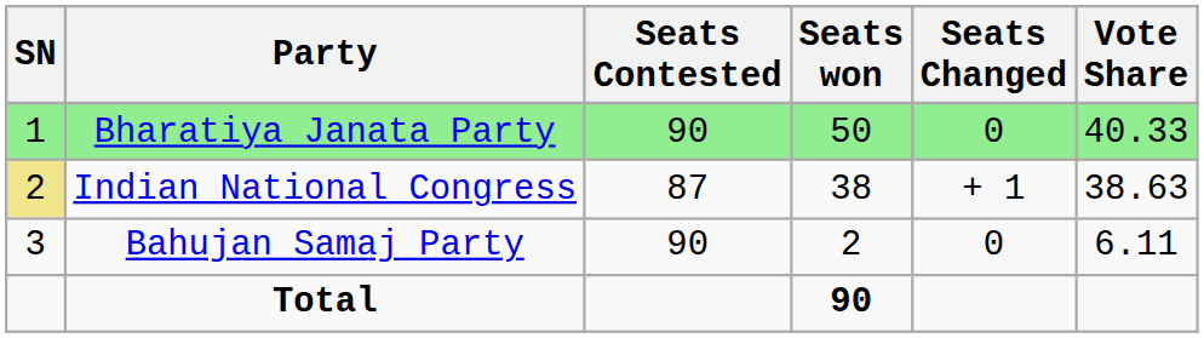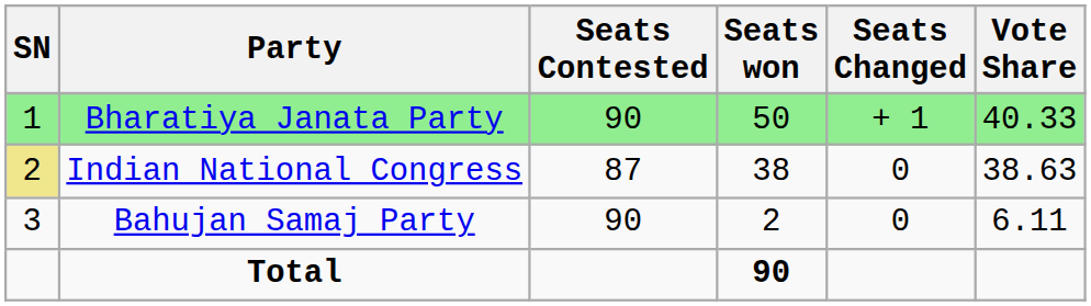 <table class="wikitable sortable" style="text-align:center;">
 <tr bgcolor="#cccccc">
 <th>SN</th>
 <th>Party</th>
 <th>Seats<br>Contested</th>
 <th>Seats<br>won</th>
 <th>Seats<br> Changed</th>
 <th>Vote<br>Share</th>
 </tr>
 <tr>
 </tr>
 <tr style="background: #90EE90;">
 <td>1</td>
 <td><a href='#'>Bharatiya Janata Party</a></td>
 <td>90</td>
 <td>50</td>
-<td>0</td>
+<td>+ 1</td>
 <td>40.33</td>
 </tr>
 <tr>
 <td style="background: khaki;">2</td>
 <td><a href='#'>Indian National Congress</a></td>
 <td>87</td>
 <td>38</td>
-<td>+ 1</td>
+<td>0</td>
 <td>38.63</td>
 </tr>
 <tr>
 <td>3</td>
 <td><a href='#'>Bahujan Samaj Party</a></td>
 <td>90</td>
 <td>2</td>
 <td>0</td>
 <td>6.11</td>
 </tr>
 <tr>
 <td></td>
 <td><strong>Total</strong></td>
 <td></td>
 <td><strong>90</strong></td>
 <td></td>
 <td></td>
 </tr>
 </table>
